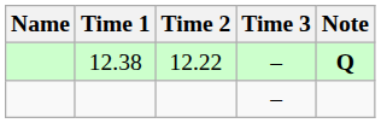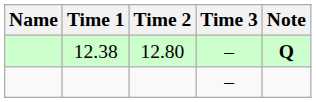 <table class="wikitable sortable" style="text-align:center;">
 <tr>
 <th>Name</th>
 <th>Time 1</th>
 <th>Time 2</th>
 <th>Time 3</th>
 <th>Note</th>
 </tr>
 <tr style="background-color:#ccffcc;">
 <td style="text-align:left;"></td>
 <td>12.38</td>
-<td>12.22</td>
+<td>12.80</td>
 <td>–</td>
 <td><strong>Q</strong></td>
 </tr>
 <tr>
 <td style="text-align:left;"></td>
 <td></td>
 <td></td>
 <td>–</td>
 <td></td>
 </tr>
 </table>
